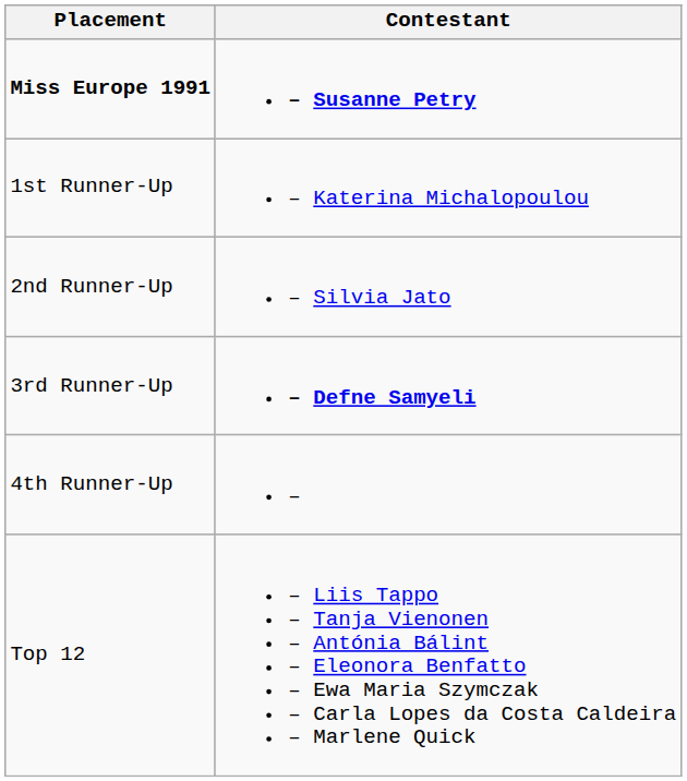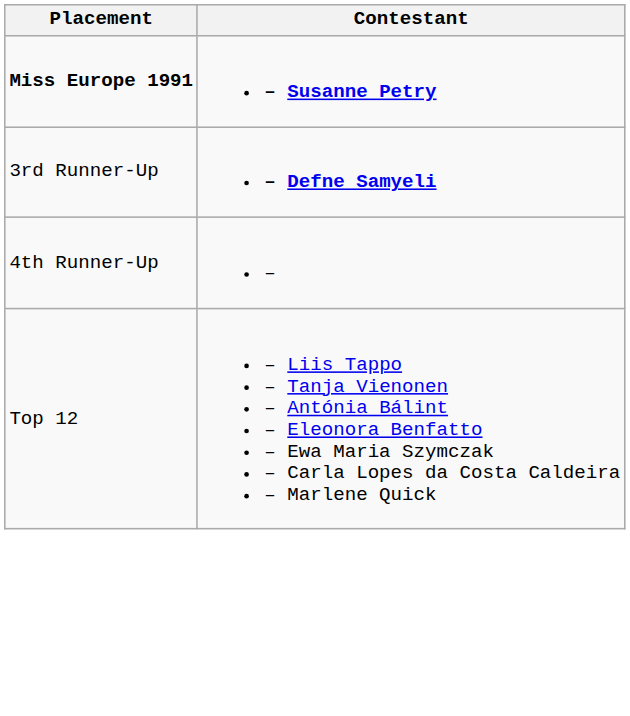 <table class="wikitable sortable" style="font-size: 95%;">
 <tr>
 <th>Placement</th>
 <th>Contestant</th>
 </tr>
 <tr>
 <td><strong>Miss Europe 1991</strong></td>
 <td><br><ul><li><strong> – <a href='#'>Susanne Petry</a></strong> </li></ul></td>
-</tr>
-<tr>
-<td>1st Runner-Up</td>
-<td><br><ul><li> – <a href='#'>Katerina Michalopoulou</a> </li></ul></td>
-</tr>
-<tr>
-<td>2nd Runner-Up</td>
-<td><br><ul><li> – <a href='#'>Silvia Jato</a></li></ul></td>
 </tr>
 <tr>
 <td>3rd Runner-Up</td>
 <td><strong><br><ul><li> – <a href='#'>Defne Samyeli</a></li></ul></strong></td>
 </tr>
 <tr>
 <td>4th Runner-Up</td>
 <td><br><ul><li> – </li></ul></td>
 </tr>
 <tr>
 <td>Top 12</td>
 <td><br><ul><li> – <a href='#'>Liis Tappo</a></li><li> – <a href='#'>Tanja Vienonen</a></li><li> – <a href='#'>Antónia Bálint</a></li><li> – <a href='#'>Eleonora Benfatto</a></li><li> – Ewa Maria Szymczak</li><li> – Carla Lopes da Costa Caldeira</li><li> – Marlene Quick</li></ul></td>
 </tr>
 </table>
